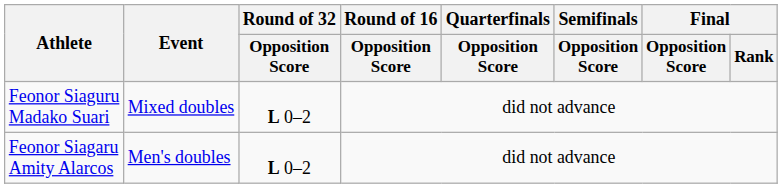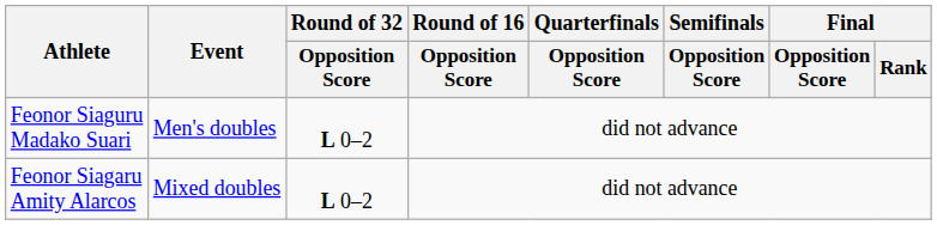 <table class=wikitable style=font-size:90%;text-align:center>
 <tr>
 <th rowspan=2>Athlete</th>
 <th rowspan=2>Event</th>
 <th>Round of 32</th>
 <th>Round of 16</th>
 <th>Quarterfinals</th>
 <th>Semifinals</th>
 <th colspan=2>Final</th>
 </tr>
 <tr style=font-size:95%>
 <th>Opposition<br>Score</th>
 <th>Opposition<br>Score</th>
 <th>Opposition<br>Score</th>
 <th>Opposition<br>Score</th>
 <th>Opposition<br>Score</th>
 <th>Rank</th>
 </tr>
 <tr>
 <td align=left><a href='#'>Feonor Siaguru</a> <br> <a href='#'>Madako Suari</a></td>
-<td align=left><a href='#'>Mixed doubles</a></td>
+<td align=left><a href='#'>Men's doubles</a></td>
 <td><br><strong>L</strong> 0–2</td>
 <td colspan=5>did not advance</td>
 </tr>
 <tr>
 <td align=left><a href='#'>Feonor Siagaru</a> <br> <a href='#'>Amity Alarcos</a></td>
-<td align=left><a href='#'>Men's doubles</a></td>
+<td align=left><a href='#'>Mixed doubles</a></td>
 <td><br><strong>L</strong> 0–2</td>
 <td colspan=5>did not advance</td>
 </tr>
 </table>
